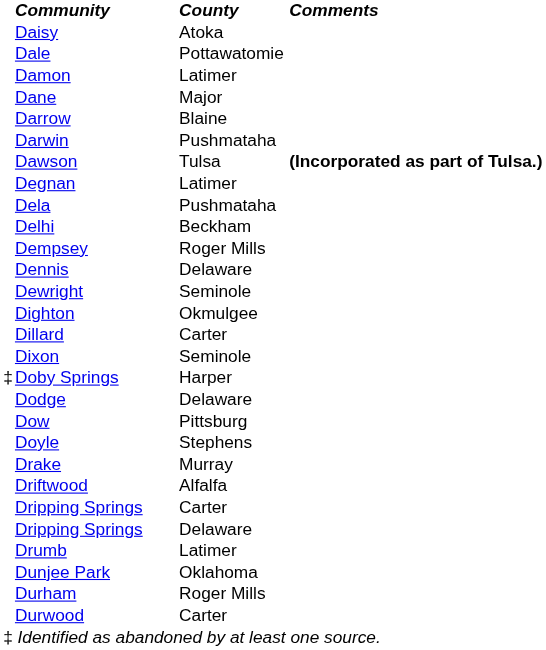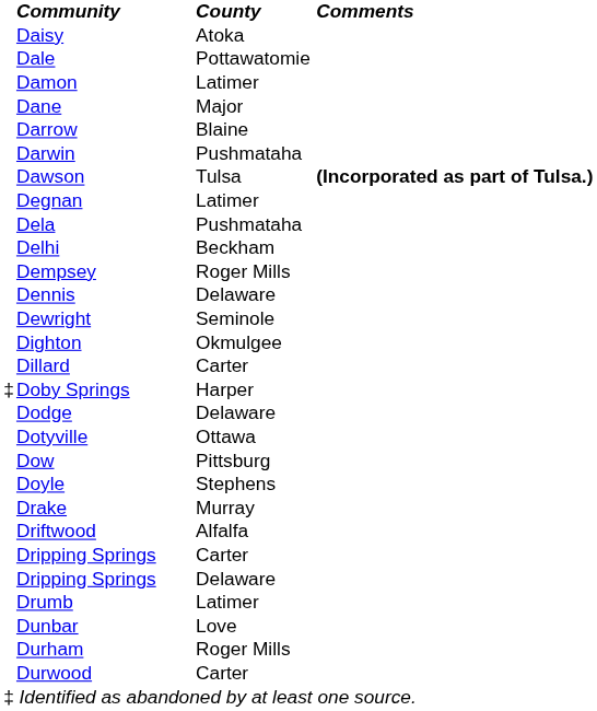 <table border="0" cellpadding="0">
 <tr>
 <td></td>
 <td width="150px"><strong><em>Community</em></strong></td>
 <td width="100px"><strong><em>County</em></strong></td>
 <td width="300px"><strong><em>Comments</em></strong></td>
 </tr>
 <tr>
 <td></td>
 <td><a href='#'>Daisy</a></td>
 <td>Atoka</td>
 <td></td>
 </tr>
 <tr>
 <td></td>
 <td><a href='#'>Dale</a></td>
 <td>Pottawatomie</td>
 <td></td>
 </tr>
 <tr>
 <td></td>
 <td><a href='#'>Damon</a></td>
 <td>Latimer</td>
 <td></td>
 </tr>
 <tr>
 <td></td>
 <td><a href='#'>Dane</a></td>
 <td>Major</td>
 <td></td>
 </tr>
 <tr>
 <td></td>
 <td><a href='#'>Darrow</a></td>
 <td>Blaine</td>
 <td></td>
 </tr>
 <tr>
 <td></td>
 <td><a href='#'>Darwin</a></td>
 <td>Pushmataha</td>
 <td></td>
 </tr>
 <tr valign="top">
 <td></td>
 <td><a href='#'>Dawson</a></td>
 <td>Tulsa</td>
 <td><strong>(Incorporated as part of Tulsa.)</strong></td>
 </tr>
 <tr>
 <td></td>
 <td><a href='#'>Degnan</a></td>
 <td>Latimer</td>
 <td></td>
 </tr>
 <tr>
 <td></td>
 <td><a href='#'>Dela</a></td>
 <td>Pushmataha</td>
 <td></td>
 </tr>
 <tr>
 <td></td>
 <td><a href='#'>Delhi</a></td>
 <td>Beckham</td>
 <td></td>
 </tr>
 <tr>
 <td></td>
 <td><a href='#'>Dempsey</a></td>
 <td>Roger Mills</td>
 <td></td>
 </tr>
 <tr>
 <td></td>
 <td><a href='#'>Dennis</a></td>
 <td>Delaware</td>
 <td></td>
 </tr>
 <tr>
 <td></td>
 <td><a href='#'>Dewright</a></td>
 <td>Seminole</td>
 <td></td>
 </tr>
 <tr>
 <td></td>
 <td><a href='#'>Dighton</a></td>
 <td>Okmulgee</td>
 <td></td>
 </tr>
 <tr>
 <td></td>
 <td><a href='#'>Dillard</a></td>
 <td>Carter</td>
 <td></td>
 </tr>
 <tr>
-<td></td>
-<td><a href='#'>Dixon</a></td>
-<td>Seminole</td>
-<td></td>
-</tr>
-<tr>
 <td>‡</td>
 <td><a href='#'>Doby Springs</a></td>
 <td>Harper</td>
 <td></td>
 </tr>
 <tr>
 <td></td>
 <td><a href='#'>Dodge</a></td>
 <td>Delaware</td>
+<td></td>
+</tr>
+<tr>
+<td></td>
+<td><a href='#'>Dotyville</a></td>
+<td>Ottawa</td>
 <td></td>
 </tr>
 <tr>
 <td></td>
 <td><a href='#'>Dow</a></td>
 <td>Pittsburg</td>
 <td></td>
 </tr>
 <tr>
 <td></td>
 <td><a href='#'>Doyle</a></td>
 <td>Stephens</td>
 <td></td>
 </tr>
 <tr>
 <td></td>
 <td><a href='#'>Drake</a></td>
 <td>Murray</td>
 <td></td>
 </tr>
 <tr>
 <td></td>
 <td><a href='#'>Driftwood</a></td>
 <td>Alfalfa</td>
 <td></td>
 </tr>
 <tr>
 <td></td>
 <td><a href='#'>Dripping Springs</a></td>
 <td>Carter</td>
 <td></td>
 </tr>
 <tr>
 <td></td>
 <td><a href='#'>Dripping Springs</a></td>
 <td>Delaware</td>
 <td></td>
 </tr>
 <tr>
 <td></td>
 <td><a href='#'>Drumb</a></td>
 <td>Latimer</td>
 <td></td>
 </tr>
 <tr>
 <td></td>
-<td><a href='#'>Dunjee Park</a></td>
-<td>Oklahoma</td>
+<td><a href='#'>Dunbar</a></td>
+<td>Love</td>
 <td></td>
 </tr>
 <tr>
 <td></td>
 <td><a href='#'>Durham</a></td>
 <td>Roger Mills</td>
 <td></td>
 </tr>
 <tr>
 <td></td>
 <td><a href='#'>Durwood</a></td>
 <td>Carter</td>
 <td></td>
 </tr>
 <tr>
 <td colspan="4">‡ <em>Identified as abandoned by at least one source.</em></td>
 </tr>
 </table>
